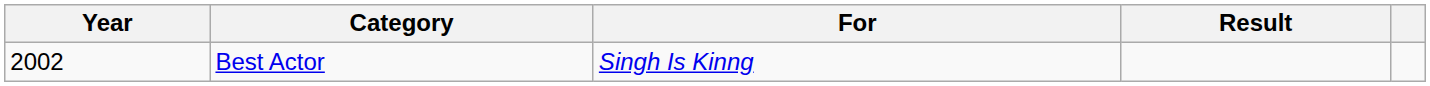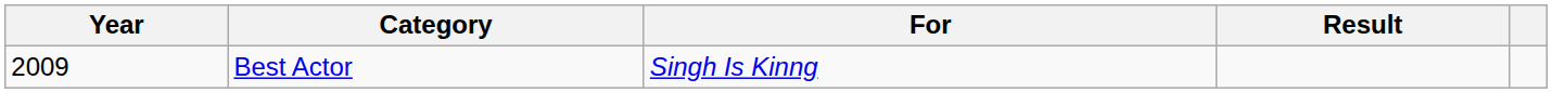 <table class="wikitable sortableplainrowheaders" style="width:75%;">
 <tr>
 <th scope="col">Year</th>
 <th scope="col">Category</th>
 <th scope="col">For</th>
 <th scope="col">Result</th>
 <th scope="col"></th>
 </tr>
 <tr>
-<td>2002</td>
+<td>2009</td>
 <td><a href='#'>Best Actor</a></td>
 <td><em><a href='#'>Singh Is Kinng</a></em></td>
 <td></td>
 <td style="text-align:center;"></td>
 </tr>
 </table>
